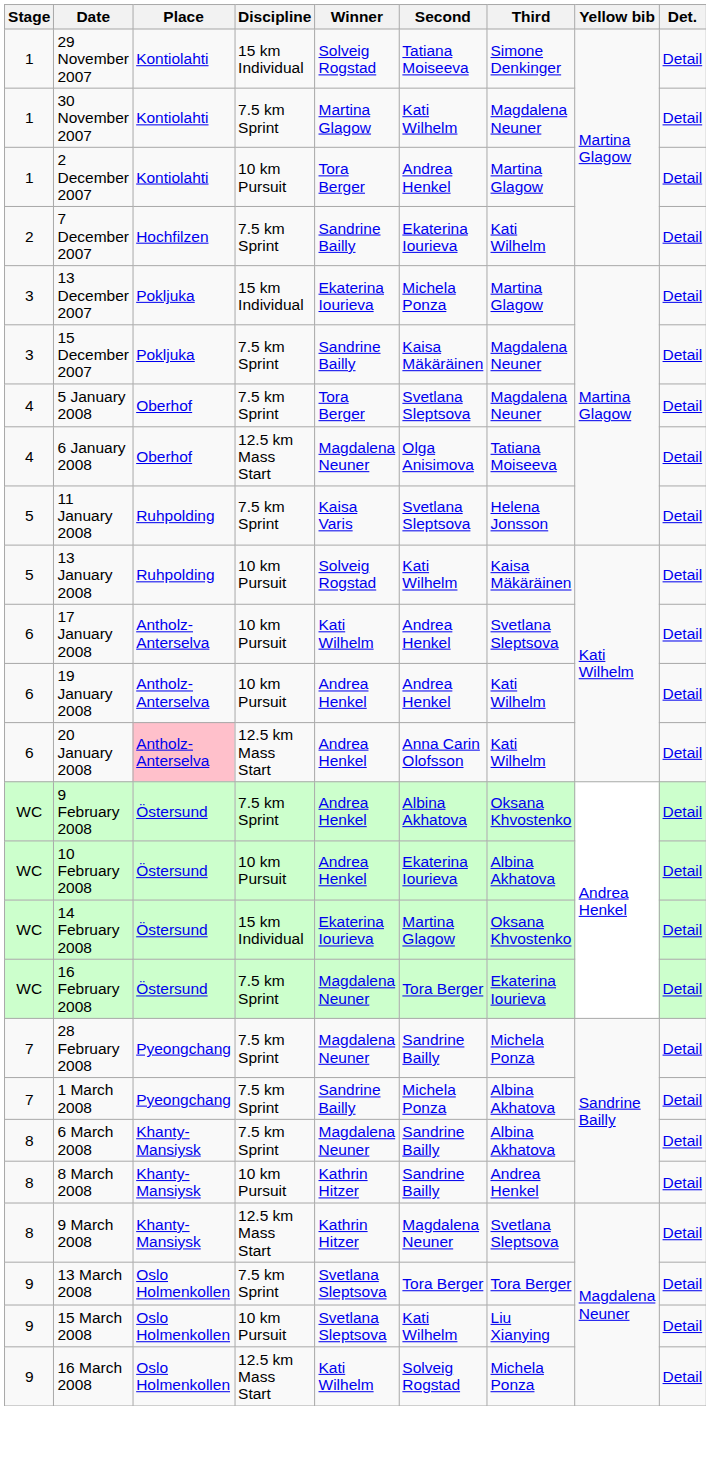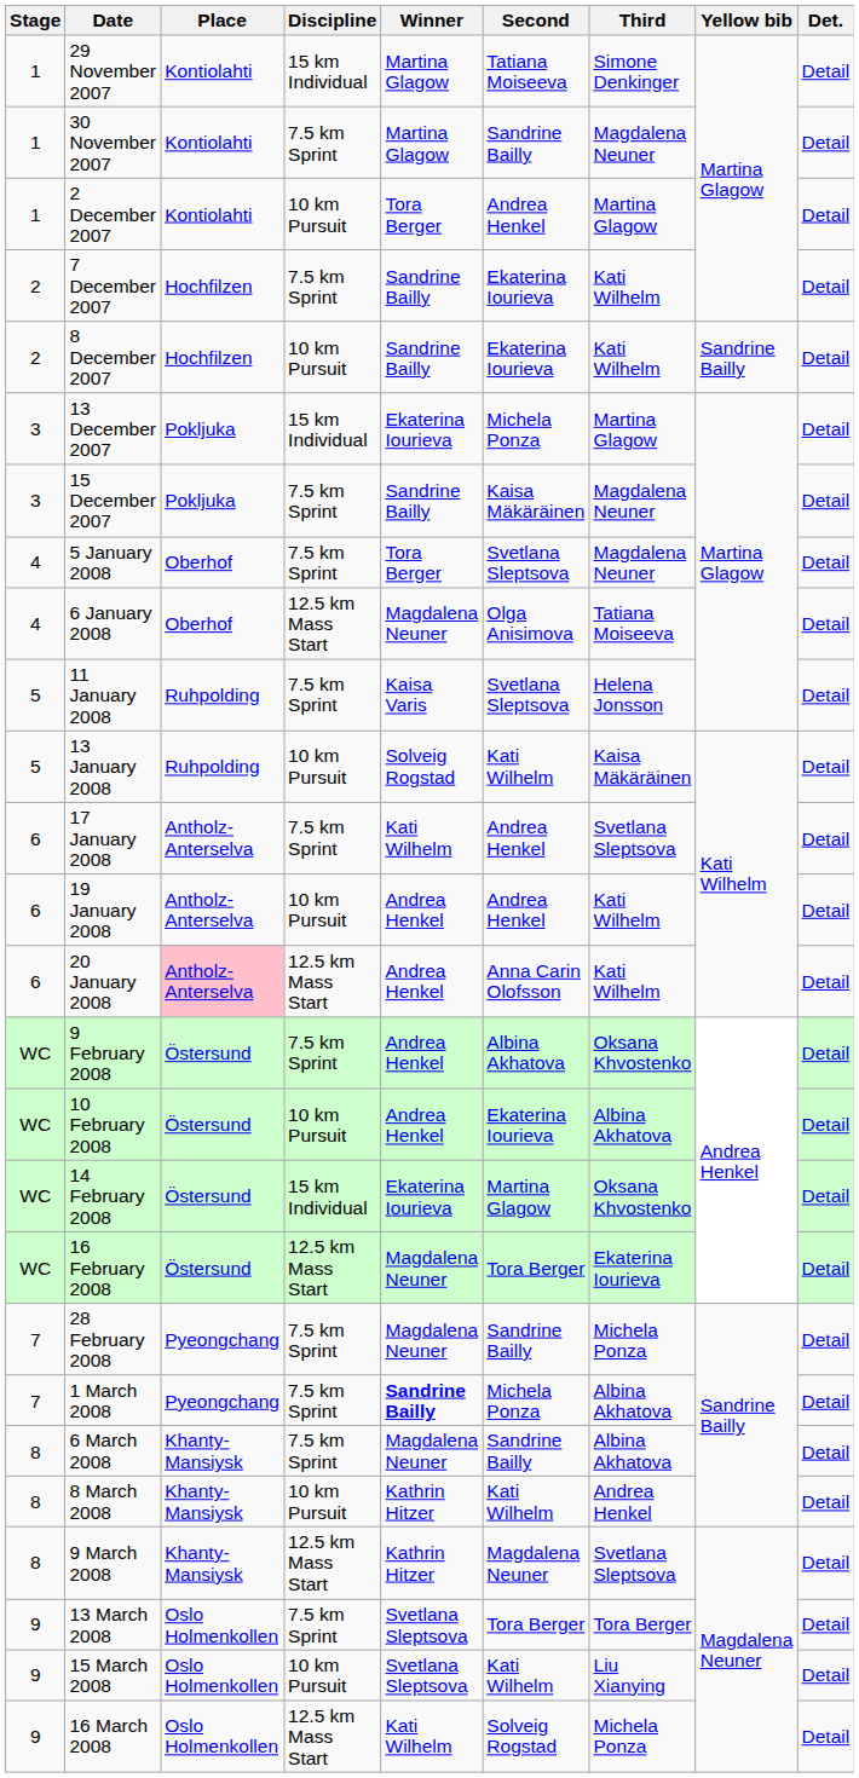 <table class="wikitable" style="font-size:95%;">
 <tr>
 <th width="10">Stage</th>
 <th width="120">Date</th>
 <th width="148">Place</th>
 <th width="110">Discipline</th>
 <th width="190">Winner</th>
 <th width="190">Second</th>
 <th width="190">Third</th>
 <th width="190">Yellow bib <br> </th>
 <th width="8">Det.</th>
 </tr>
 <tr>
 <td align=center>1</td>
 <td>29 November 2007</td>
 <td> <a href='#'>Kontiolahti</a></td>
 <td>15 km Individual</td>
-<td> <a href='#'>Solveig Rogstad</a></td>
+<td> <a href='#'>Martina Glagow</a></td>
 <td> <a href='#'>Tatiana Moiseeva</a></td>
 <td> <a href='#'>Simone Denkinger</a></td>
 <td rowspan="4"> <a href='#'>Martina Glagow</a></td>
 <td><a href='#'>Detail</a></td>
 </tr>
 <tr>
 <td align=center>1</td>
 <td>30 November 2007</td>
 <td> <a href='#'>Kontiolahti</a></td>
 <td>7.5 km Sprint</td>
 <td> <a href='#'>Martina Glagow</a></td>
-<td> <a href='#'>Kati Wilhelm</a></td>
+<td> <a href='#'>Sandrine Bailly</a></td>
 <td> <a href='#'>Magdalena Neuner</a></td>
 <td><a href='#'>Detail</a></td>
 </tr>
 <tr>
 <td align=center>1</td>
 <td>2 December 2007</td>
 <td> <a href='#'>Kontiolahti</a></td>
 <td>10 km Pursuit</td>
 <td> <a href='#'>Tora Berger</a></td>
 <td> <a href='#'>Andrea Henkel</a></td>
 <td> <a href='#'>Martina Glagow</a></td>
 <td><a href='#'>Detail</a></td>
 </tr>
 <tr>
 <td align=center>2</td>
 <td>7 December 2007</td>
 <td> <a href='#'>Hochfilzen</a></td>
 <td>7.5 km Sprint</td>
 <td> <a href='#'>Sandrine Bailly</a></td>
 <td> <a href='#'>Ekaterina Iourieva</a></td>
 <td> <a href='#'>Kati Wilhelm</a></td>
+<td><a href='#'>Detail</a></td>
+</tr>
+<tr>
+<td align=center>2</td>
+<td>8 December 2007</td>
+<td> <a href='#'>Hochfilzen</a></td>
+<td>10 km Pursuit</td>
+<td> <a href='#'>Sandrine Bailly</a></td>
+<td> <a href='#'>Ekaterina Iourieva</a></td>
+<td> <a href='#'>Kati Wilhelm</a></td>
+<td> <a href='#'>Sandrine Bailly</a></td>
 <td><a href='#'>Detail</a></td>
 </tr>
 <tr>
 <td align=center>3</td>
 <td>13 December 2007</td>
 <td> <a href='#'>Pokljuka</a></td>
 <td>15 km Individual</td>
 <td> <a href='#'>Ekaterina Iourieva</a></td>
 <td> <a href='#'>Michela Ponza</a></td>
 <td> <a href='#'>Martina Glagow</a></td>
 <td rowspan="5"> <a href='#'>Martina Glagow</a></td>
 <td><a href='#'>Detail</a></td>
 </tr>
 <tr>
 <td align=center>3</td>
 <td>15 December 2007</td>
 <td> <a href='#'>Pokljuka</a></td>
 <td>7.5 km Sprint</td>
 <td> <a href='#'>Sandrine Bailly</a></td>
 <td> <a href='#'>Kaisa Mäkäräinen</a></td>
 <td> <a href='#'>Magdalena Neuner</a></td>
 <td><a href='#'>Detail</a></td>
 </tr>
 <tr>
 <td align=center>4</td>
 <td>5 January 2008</td>
 <td> <a href='#'>Oberhof</a></td>
 <td>7.5 km Sprint</td>
 <td> <a href='#'>Tora Berger</a></td>
 <td> <a href='#'>Svetlana Sleptsova</a></td>
 <td> <a href='#'>Magdalena Neuner</a></td>
 <td><a href='#'>Detail</a></td>
 </tr>
 <tr>
 <td align=center>4</td>
 <td>6 January 2008</td>
 <td> <a href='#'>Oberhof</a></td>
 <td>12.5 km Mass Start</td>
 <td> <a href='#'>Magdalena Neuner</a></td>
 <td> <a href='#'>Olga Anisimova</a></td>
 <td> <a href='#'>Tatiana Moiseeva</a></td>
 <td><a href='#'>Detail</a></td>
 </tr>
 <tr>
 <td align=center>5</td>
 <td>11 January 2008</td>
 <td> <a href='#'>Ruhpolding</a></td>
 <td>7.5 km Sprint</td>
 <td> <a href='#'>Kaisa Varis</a></td>
 <td> <a href='#'>Svetlana Sleptsova</a></td>
 <td> <a href='#'>Helena Jonsson</a></td>
 <td><a href='#'>Detail</a></td>
 </tr>
 <tr>
 <td align=center>5</td>
 <td>13 January 2008</td>
 <td> <a href='#'>Ruhpolding</a></td>
 <td>10 km Pursuit</td>
 <td> <a href='#'>Solveig Rogstad</a></td>
 <td> <a href='#'>Kati Wilhelm</a></td>
 <td> <a href='#'>Kaisa Mäkäräinen</a></td>
 <td rowspan="4"> <a href='#'>Kati Wilhelm</a></td>
 <td><a href='#'>Detail</a></td>
 </tr>
 <tr>
 <td align=center>6</td>
 <td>17 January 2008</td>
 <td> <a href='#'>Antholz-Anterselva</a></td>
-<td>10 km Pursuit</td>
+<td>7.5 km Sprint</td>
 <td> <a href='#'>Kati Wilhelm</a></td>
 <td> <a href='#'>Andrea Henkel</a></td>
 <td> <a href='#'>Svetlana Sleptsova</a></td>
 <td><a href='#'>Detail</a></td>
 </tr>
 <tr>
 <td align=center>6</td>
 <td>19 January 2008</td>
 <td> <a href='#'>Antholz-Anterselva</a></td>
 <td>10 km Pursuit</td>
 <td> <a href='#'>Andrea Henkel</a></td>
 <td> <a href='#'>Andrea Henkel</a></td>
 <td> <a href='#'>Kati Wilhelm</a></td>
 <td><a href='#'>Detail</a></td>
 </tr>
 <tr>
 <td align=center>6</td>
 <td>20 January 2008</td>
 <td style="background: pink;"> <a href='#'>Antholz-Anterselva</a></td>
 <td>12.5 km Mass Start</td>
 <td> <a href='#'>Andrea Henkel</a></td>
 <td> <a href='#'>Anna Carin Olofsson</a></td>
 <td> <a href='#'>Kati Wilhelm</a></td>
 <td><a href='#'>Detail</a></td>
 </tr>
 <tr style="background:#CCFFCC">
 <td align=center>WC</td>
 <td>9 February 2008</td>
 <td> <a href='#'>Östersund</a></td>
 <td>7.5 km Sprint</td>
 <td> <a href='#'>Andrea Henkel</a></td>
 <td> <a href='#'>Albina Akhatova</a></td>
 <td> <a href='#'>Oksana Khvostenko</a></td>
 <td rowspan="4" style="background:white"> <a href='#'>Andrea Henkel</a></td>
 <td><a href='#'>Detail</a></td>
 </tr>
 <tr style="background:#CCFFCC">
 <td align=center>WC</td>
 <td>10 February 2008</td>
 <td> <a href='#'>Östersund</a></td>
 <td>10 km Pursuit</td>
 <td> <a href='#'>Andrea Henkel</a></td>
 <td> <a href='#'>Ekaterina Iourieva</a></td>
 <td> <a href='#'>Albina Akhatova</a></td>
 <td><a href='#'>Detail</a></td>
 </tr>
 <tr style="background:#CCFFCC">
 <td align=center>WC</td>
 <td>14 February 2008</td>
 <td> <a href='#'>Östersund</a></td>
 <td>15 km Individual</td>
 <td> <a href='#'>Ekaterina Iourieva</a></td>
 <td> <a href='#'>Martina Glagow</a></td>
 <td> <a href='#'>Oksana Khvostenko</a></td>
 <td><a href='#'>Detail</a></td>
 </tr>
 <tr style="background:#CCFFCC">
 <td align=center>WC</td>
 <td>16 February 2008</td>
 <td> <a href='#'>Östersund</a></td>
-<td>7.5 km Sprint</td>
+<td>12.5 km Mass Start</td>
 <td> <a href='#'>Magdalena Neuner</a></td>
 <td> <a href='#'>Tora Berger</a></td>
 <td> <a href='#'>Ekaterina Iourieva</a></td>
 <td><a href='#'>Detail</a></td>
 </tr>
 <tr>
 <td align=center>7</td>
 <td>28 February 2008</td>
 <td> <a href='#'>Pyeongchang</a></td>
 <td>7.5 km Sprint</td>
 <td> <a href='#'>Magdalena Neuner</a></td>
 <td> <a href='#'>Sandrine Bailly</a></td>
 <td> <a href='#'>Michela Ponza</a></td>
 <td rowspan="4"> <a href='#'>Sandrine Bailly</a></td>
 <td><a href='#'>Detail</a></td>
 </tr>
 <tr>
 <td align=center>7</td>
 <td>1 March 2008</td>
 <td> <a href='#'>Pyeongchang</a></td>
 <td>7.5 km Sprint</td>
-<td> <a href='#'>Sandrine Bailly</a></td>
+<td><strong> <a href='#'>Sandrine Bailly</a></strong></td>
 <td> <a href='#'>Michela Ponza</a></td>
 <td> <a href='#'>Albina Akhatova</a></td>
 <td><a href='#'>Detail</a></td>
 </tr>
 <tr>
 <td align=center>8</td>
 <td>6 March 2008</td>
 <td> <a href='#'>Khanty-Mansiysk</a></td>
 <td>7.5 km Sprint</td>
 <td> <a href='#'>Magdalena Neuner</a></td>
 <td> <a href='#'>Sandrine Bailly</a></td>
 <td> <a href='#'>Albina Akhatova</a></td>
 <td><a href='#'>Detail</a></td>
 </tr>
 <tr>
 <td align=center>8</td>
 <td>8 March 2008</td>
 <td> <a href='#'>Khanty-Mansiysk</a></td>
 <td>10 km Pursuit</td>
 <td> <a href='#'>Kathrin Hitzer</a></td>
-<td> <a href='#'>Sandrine Bailly</a></td>
+<td> <a href='#'>Kati Wilhelm</a></td>
 <td> <a href='#'>Andrea Henkel</a></td>
 <td><a href='#'>Detail</a></td>
 </tr>
 <tr>
 <td align=center>8</td>
 <td>9 March 2008</td>
 <td> <a href='#'>Khanty-Mansiysk</a></td>
 <td>12.5 km Mass Start</td>
 <td> <a href='#'>Kathrin Hitzer</a></td>
 <td> <a href='#'>Magdalena Neuner</a></td>
 <td> <a href='#'>Svetlana Sleptsova</a></td>
 <td rowspan="4"> <a href='#'>Magdalena Neuner</a></td>
 <td><a href='#'>Detail</a></td>
 </tr>
 <tr>
 <td align=center>9</td>
 <td>13 March 2008</td>
 <td> <a href='#'>Oslo Holmenkollen</a></td>
 <td>7.5 km Sprint</td>
 <td> <a href='#'>Svetlana Sleptsova</a></td>
 <td> <a href='#'>Tora Berger</a></td>
 <td> <a href='#'>Tora Berger</a></td>
 <td><a href='#'>Detail</a></td>
 </tr>
 <tr>
 <td align=center>9</td>
 <td>15 March 2008</td>
 <td> <a href='#'>Oslo Holmenkollen</a></td>
 <td>10 km Pursuit</td>
 <td> <a href='#'>Svetlana Sleptsova</a></td>
 <td> <a href='#'>Kati Wilhelm</a></td>
 <td> <a href='#'>Liu Xianying</a></td>
 <td><a href='#'>Detail</a></td>
 </tr>
 <tr>
 <td align=center>9</td>
 <td>16 March 2008</td>
 <td> <a href='#'>Oslo Holmenkollen</a></td>
 <td>12.5 km Mass Start</td>
 <td> <a href='#'>Kati Wilhelm</a></td>
 <td> <a href='#'>Solveig Rogstad</a></td>
 <td> <a href='#'>Michela Ponza</a></td>
 <td><a href='#'>Detail</a></td>
 </tr>
 </table>
